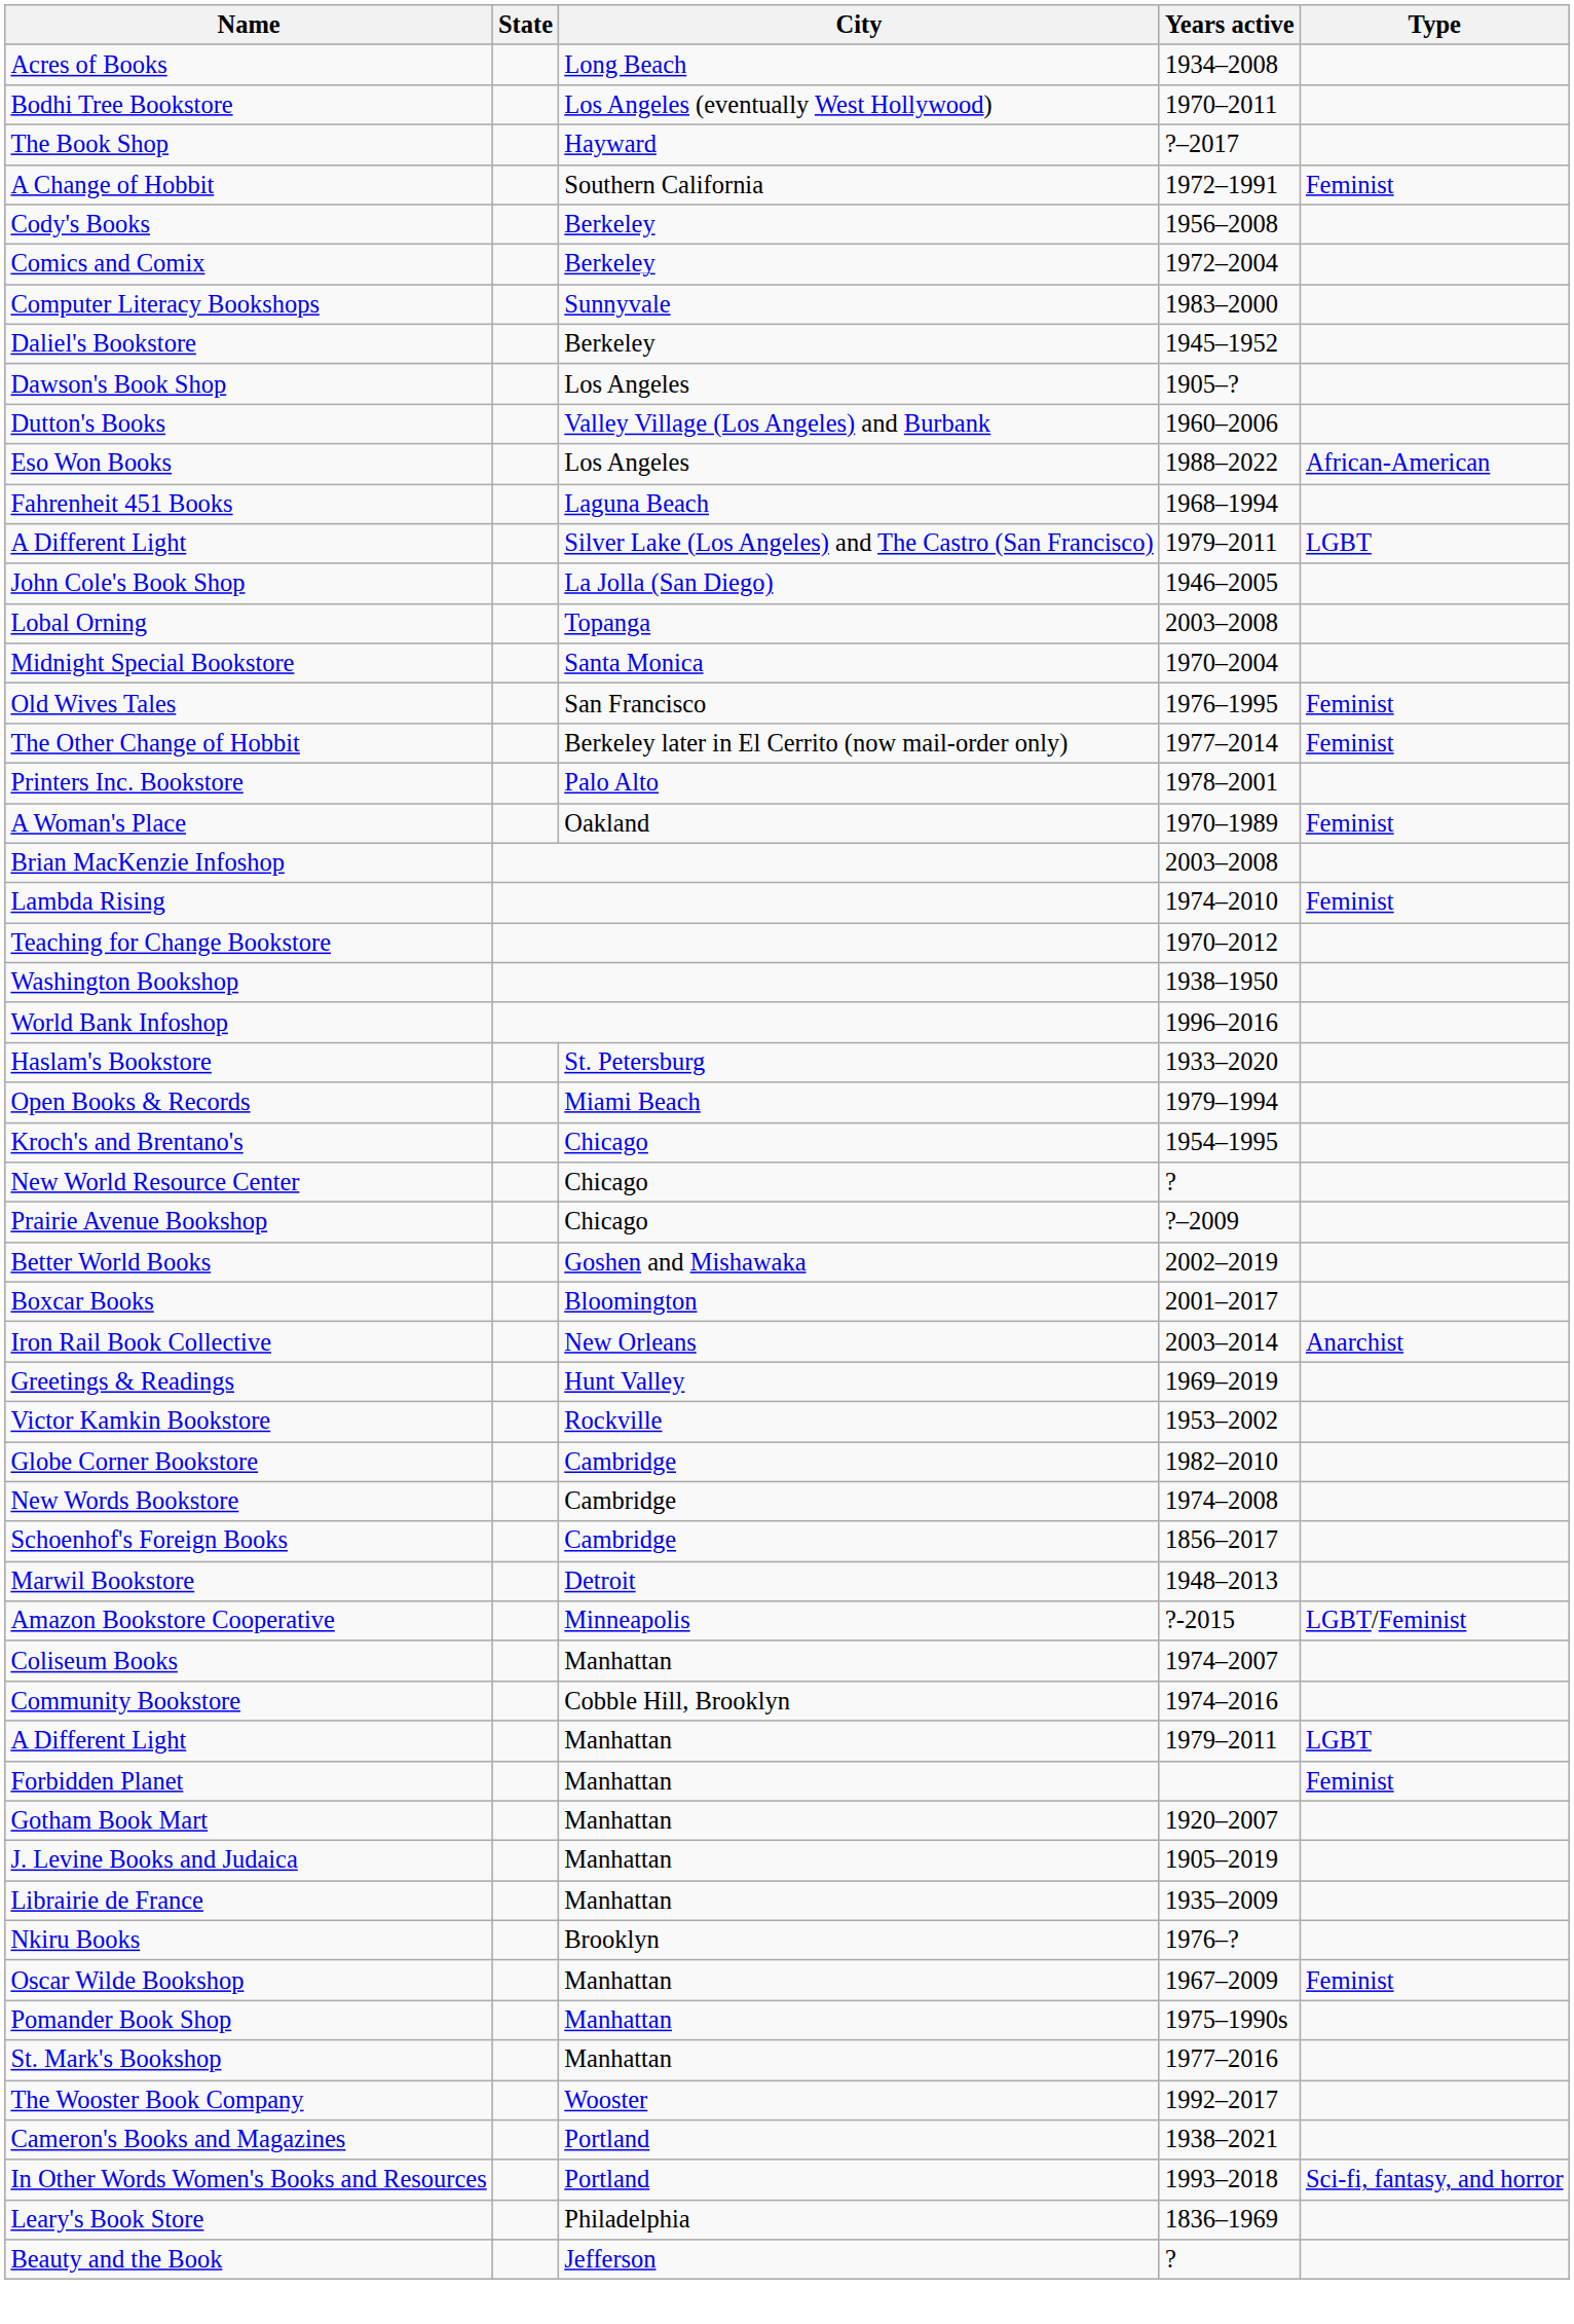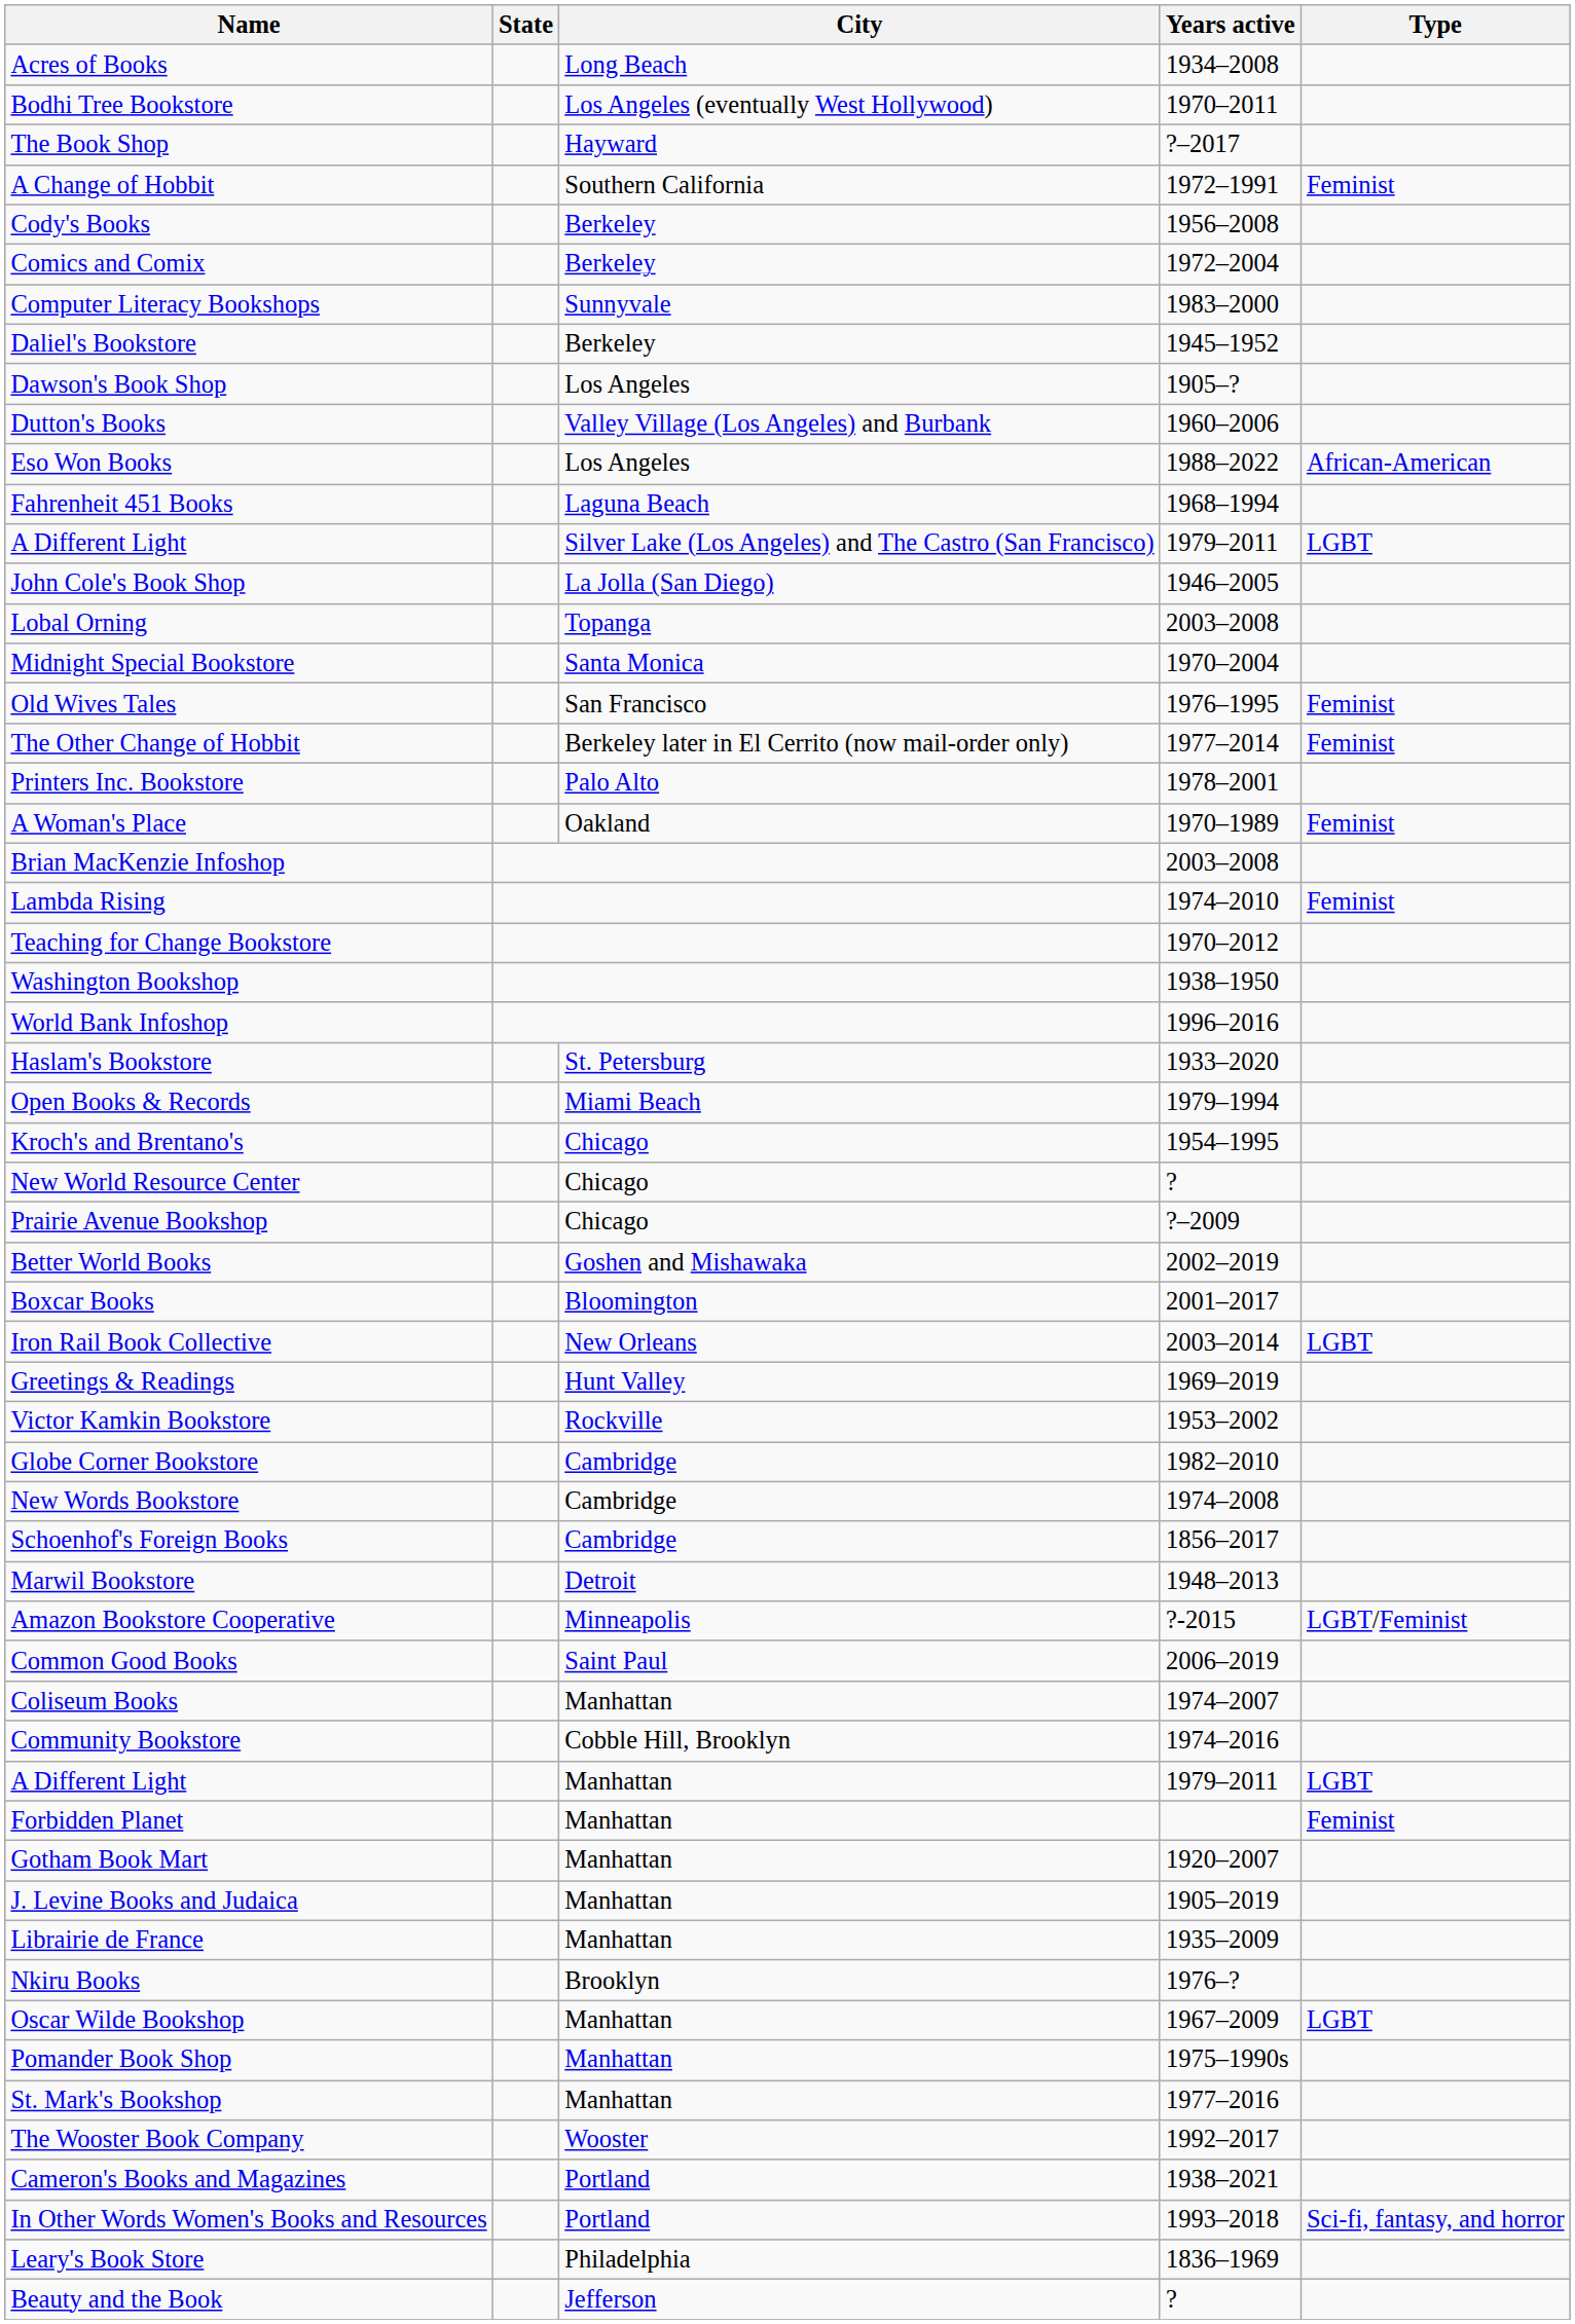 <table class="wikitable sortable">
 <tr>
 <th>Name</th>
 <th>State</th>
 <th>City</th>
 <th>Years active</th>
 <th>Type</th>
 </tr>
 <tr>
 <td><a href='#'>Acres of Books</a></td>
 <td></td>
 <td><a href='#'>Long Beach</a></td>
 <td>1934–2008</td>
 <td></td>
 </tr>
 <tr>
 <td><a href='#'>Bodhi Tree Bookstore</a></td>
 <td></td>
 <td><a href='#'>Los Angeles</a> (eventually <a href='#'>West Hollywood</a>)</td>
 <td>1970–2011</td>
 <td></td>
 </tr>
 <tr>
 <td><a href='#'>The Book Shop</a></td>
 <td></td>
 <td><a href='#'>Hayward</a></td>
 <td>?–2017</td>
 <td></td>
 </tr>
 <tr>
 <td><a href='#'>A Change of Hobbit</a></td>
 <td></td>
 <td>Southern California</td>
 <td>1972–1991</td>
 <td><a href='#'>Feminist</a></td>
 </tr>
 <tr>
 <td><a href='#'>Cody's Books</a></td>
 <td></td>
 <td><a href='#'>Berkeley</a></td>
 <td>1956–2008</td>
 <td></td>
 </tr>
 <tr>
 <td><a href='#'>Comics and Comix</a></td>
 <td></td>
 <td><a href='#'>Berkeley</a></td>
 <td>1972–2004</td>
 <td></td>
 </tr>
 <tr>
 <td><a href='#'>Computer Literacy Bookshops</a></td>
 <td></td>
 <td><a href='#'>Sunnyvale</a></td>
 <td>1983–2000</td>
 <td></td>
 </tr>
 <tr>
 <td><a href='#'>Daliel's Bookstore</a></td>
 <td></td>
 <td>Berkeley</td>
 <td>1945–1952</td>
 <td></td>
 </tr>
 <tr>
 <td><a href='#'>Dawson's Book Shop</a></td>
 <td></td>
 <td>Los Angeles</td>
 <td>1905–?</td>
 <td></td>
 </tr>
 <tr>
 <td><a href='#'>Dutton's Books</a></td>
 <td></td>
 <td><a href='#'>Valley Village (Los Angeles)</a> and <a href='#'>Burbank</a></td>
 <td>1960–2006</td>
 <td></td>
 </tr>
 <tr>
 <td><a href='#'>Eso Won Books</a></td>
 <td></td>
 <td>Los Angeles</td>
 <td>1988–2022</td>
 <td><a href='#'>African-American</a></td>
 </tr>
 <tr>
 <td><a href='#'>Fahrenheit 451 Books</a></td>
 <td></td>
 <td><a href='#'>Laguna Beach</a></td>
 <td>1968–1994</td>
 <td></td>
 </tr>
 <tr>
 <td><a href='#'>A Different Light</a></td>
 <td></td>
 <td><a href='#'>Silver Lake (Los Angeles)</a> and <a href='#'>The Castro (San Francisco)</a></td>
 <td>1979–2011</td>
 <td><a href='#'>LGBT</a></td>
 </tr>
 <tr>
 <td><a href='#'>John Cole's Book Shop</a></td>
 <td></td>
 <td><a href='#'>La Jolla (San Diego)</a></td>
 <td>1946–2005</td>
 <td></td>
 </tr>
 <tr>
 <td><a href='#'>Lobal Orning</a></td>
 <td></td>
 <td><a href='#'>Topanga</a></td>
 <td>2003–2008</td>
 <td></td>
 </tr>
 <tr>
 <td><a href='#'>Midnight Special Bookstore</a></td>
 <td></td>
 <td><a href='#'>Santa Monica</a></td>
 <td>1970–2004</td>
 <td></td>
 </tr>
 <tr>
 <td><a href='#'>Old Wives Tales</a></td>
 <td></td>
 <td>San Francisco</td>
 <td>1976–1995</td>
 <td><a href='#'>Feminist</a></td>
 </tr>
 <tr>
 <td><a href='#'>The Other Change of Hobbit</a></td>
 <td></td>
 <td>Berkeley later in El Cerrito (now mail-order only)</td>
 <td>1977–2014</td>
 <td><a href='#'>Feminist</a></td>
 </tr>
 <tr>
 <td><a href='#'>Printers Inc. Bookstore</a></td>
 <td></td>
 <td><a href='#'>Palo Alto</a></td>
 <td>1978–2001</td>
 <td></td>
 </tr>
 <tr>
 <td><a href='#'>A Woman's Place</a></td>
 <td></td>
 <td>Oakland</td>
 <td>1970–1989</td>
 <td><a href='#'>Feminist</a></td>
 </tr>
 <tr>
 <td><a href='#'>Brian MacKenzie Infoshop</a></td>
 <td colspan=2></td>
 <td>2003–2008</td>
 <td></td>
 </tr>
 <tr>
 <td><a href='#'>Lambda Rising</a></td>
 <td colspan=2></td>
 <td>1974–2010</td>
 <td><a href='#'>Feminist</a></td>
 </tr>
 <tr>
 <td><a href='#'>Teaching for Change Bookstore</a></td>
 <td colspan=2></td>
 <td>1970–2012</td>
 <td></td>
 </tr>
 <tr>
 <td><a href='#'>Washington Bookshop</a></td>
 <td colspan=2></td>
 <td>1938–1950</td>
 <td></td>
 </tr>
 <tr>
 <td><a href='#'>World Bank Infoshop</a></td>
 <td colspan=2></td>
 <td>1996–2016</td>
 <td></td>
 </tr>
 <tr>
 <td><a href='#'>Haslam's Bookstore</a></td>
 <td></td>
 <td><a href='#'>St. Petersburg</a></td>
 <td>1933–2020</td>
 <td></td>
 </tr>
 <tr>
 <td><a href='#'>Open Books & Records</a></td>
 <td></td>
 <td><a href='#'>Miami Beach</a></td>
 <td>1979–1994</td>
 <td></td>
 </tr>
 <tr>
 <td><a href='#'>Kroch's and Brentano's</a></td>
 <td></td>
 <td><a href='#'>Chicago</a></td>
 <td>1954–1995</td>
 <td></td>
 </tr>
 <tr>
 <td><a href='#'>New World Resource Center</a></td>
 <td></td>
 <td>Chicago</td>
 <td>?</td>
 <td></td>
 </tr>
 <tr>
 <td><a href='#'>Prairie Avenue Bookshop</a></td>
 <td></td>
 <td>Chicago</td>
 <td>?–2009</td>
 <td></td>
 </tr>
 <tr>
 <td><a href='#'>Better World Books</a></td>
 <td></td>
 <td><a href='#'>Goshen</a> and <a href='#'>Mishawaka</a></td>
 <td>2002–2019</td>
 <td></td>
 </tr>
 <tr>
 <td><a href='#'>Boxcar Books</a></td>
 <td></td>
 <td><a href='#'>Bloomington</a></td>
 <td>2001–2017</td>
 <td></td>
 </tr>
 <tr>
 <td><a href='#'>Iron Rail Book Collective</a></td>
 <td></td>
 <td><a href='#'>New Orleans</a></td>
 <td>2003–2014</td>
-<td><a href='#'>Anarchist</a></td>
+<td><a href='#'>LGBT</a></td>
 </tr>
 <tr>
 <td><a href='#'>Greetings & Readings</a></td>
 <td></td>
 <td><a href='#'>Hunt Valley</a></td>
 <td>1969–2019</td>
 <td></td>
 </tr>
 <tr>
 <td><a href='#'>Victor Kamkin Bookstore</a></td>
 <td></td>
 <td><a href='#'>Rockville</a></td>
 <td>1953–2002</td>
 <td></td>
 </tr>
 <tr>
 <td><a href='#'>Globe Corner Bookstore</a></td>
 <td></td>
 <td><a href='#'>Cambridge</a></td>
 <td>1982–2010</td>
 <td></td>
 </tr>
 <tr>
 <td><a href='#'>New Words Bookstore</a></td>
 <td></td>
 <td>Cambridge</td>
 <td>1974–2008</td>
 <td></td>
 </tr>
 <tr>
 <td><a href='#'>Schoenhof's Foreign Books</a></td>
 <td></td>
 <td><a href='#'>Cambridge</a></td>
 <td>1856–2017</td>
 <td></td>
 </tr>
 <tr>
 <td><a href='#'>Marwil Bookstore</a></td>
 <td></td>
 <td><a href='#'>Detroit</a></td>
 <td>1948–2013</td>
 <td></td>
 </tr>
 <tr>
 <td><a href='#'>Amazon Bookstore Cooperative</a></td>
 <td></td>
 <td><a href='#'>Minneapolis</a></td>
 <td>?-2015</td>
 <td><a href='#'>LGBT</a>/<a href='#'>Feminist</a></td>
+</tr>
+<tr>
+<td><a href='#'>Common Good Books</a></td>
+<td></td>
+<td><a href='#'>Saint Paul</a></td>
+<td>2006–2019</td>
+<td></td>
 </tr>
 <tr>
 <td><a href='#'>Coliseum Books</a></td>
 <td></td>
 <td>Manhattan</td>
 <td>1974–2007</td>
 <td></td>
 </tr>
 <tr>
 <td><a href='#'>Community Bookstore</a></td>
 <td></td>
 <td>Cobble Hill, Brooklyn</td>
 <td>1974–2016</td>
 <td></td>
 </tr>
 <tr>
 <td><a href='#'>A Different Light</a></td>
 <td></td>
 <td>Manhattan</td>
 <td>1979–2011</td>
 <td><a href='#'>LGBT</a></td>
 </tr>
 <tr>
 <td><a href='#'>Forbidden Planet</a></td>
 <td></td>
 <td>Manhattan</td>
 <td></td>
 <td><a href='#'>Feminist</a></td>
 </tr>
 <tr>
 <td><a href='#'>Gotham Book Mart</a></td>
 <td></td>
 <td>Manhattan</td>
 <td>1920–2007</td>
 <td></td>
 </tr>
 <tr>
 <td><a href='#'>J. Levine Books and Judaica</a></td>
 <td></td>
 <td>Manhattan</td>
 <td>1905–2019</td>
 <td></td>
 </tr>
 <tr>
 <td><a href='#'>Librairie de France</a></td>
 <td></td>
 <td>Manhattan</td>
 <td>1935–2009</td>
 <td></td>
 </tr>
 <tr>
 <td><a href='#'>Nkiru Books</a></td>
 <td></td>
 <td>Brooklyn</td>
 <td>1976–?</td>
 <td></td>
 </tr>
 <tr>
 <td><a href='#'>Oscar Wilde Bookshop</a></td>
 <td></td>
 <td>Manhattan</td>
 <td>1967–2009</td>
-<td><a href='#'>Feminist</a></td>
+<td><a href='#'>LGBT</a></td>
 </tr>
 <tr>
 <td><a href='#'>Pomander Book Shop</a></td>
 <td></td>
 <td><a href='#'>Manhattan</a></td>
 <td>1975–1990s</td>
 <td></td>
 </tr>
 <tr>
 <td><a href='#'>St. Mark's Bookshop</a></td>
 <td></td>
 <td>Manhattan</td>
 <td>1977–2016</td>
 <td></td>
 </tr>
 <tr>
 <td><a href='#'>The Wooster Book Company</a></td>
 <td></td>
 <td><a href='#'>Wooster</a></td>
 <td>1992–2017</td>
 <td></td>
 </tr>
 <tr>
 <td><a href='#'>Cameron's Books and Magazines</a></td>
 <td></td>
 <td><a href='#'>Portland</a></td>
 <td>1938–2021</td>
 <td></td>
 </tr>
 <tr>
 <td><a href='#'>In Other Words Women's Books and Resources</a></td>
 <td></td>
 <td><a href='#'>Portland</a></td>
 <td>1993–2018</td>
 <td><a href='#'>Sci-fi, fantasy, and horror</a></td>
 </tr>
 <tr>
 <td><a href='#'>Leary's Book Store</a></td>
 <td></td>
 <td>Philadelphia</td>
 <td>1836–1969</td>
 <td></td>
 </tr>
 <tr>
 <td><a href='#'>Beauty and the Book</a></td>
 <td></td>
 <td><a href='#'>Jefferson</a></td>
 <td>?</td>
 <td></td>
 </tr>
 </table>
